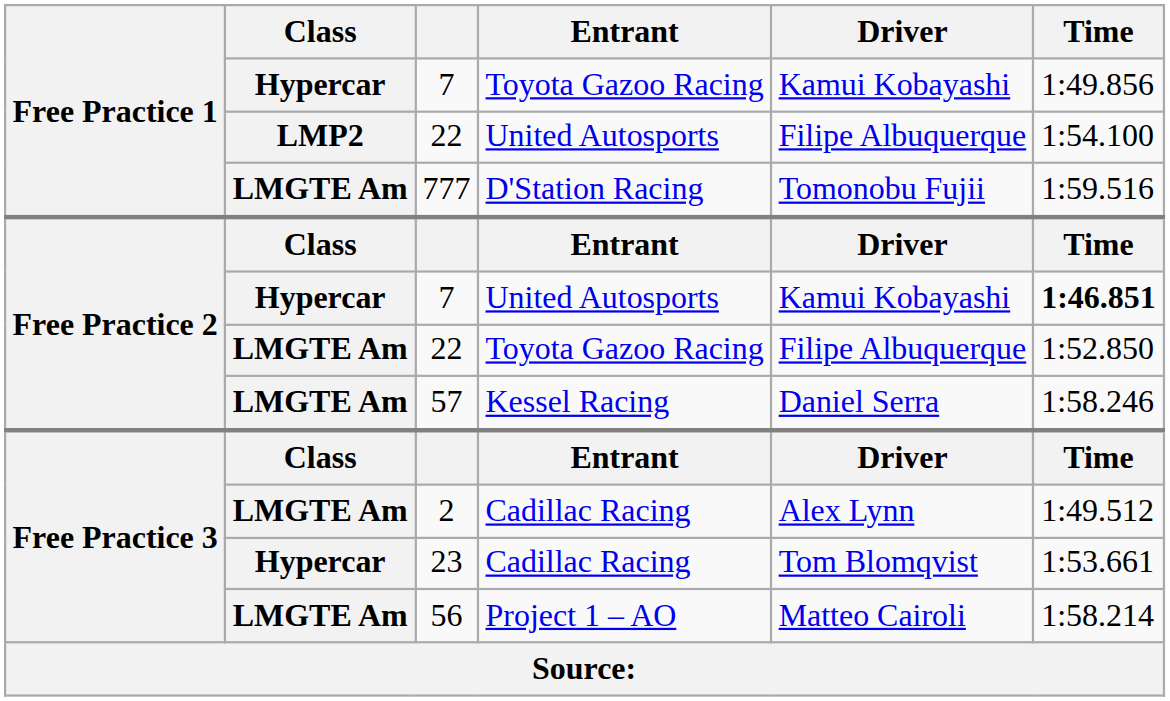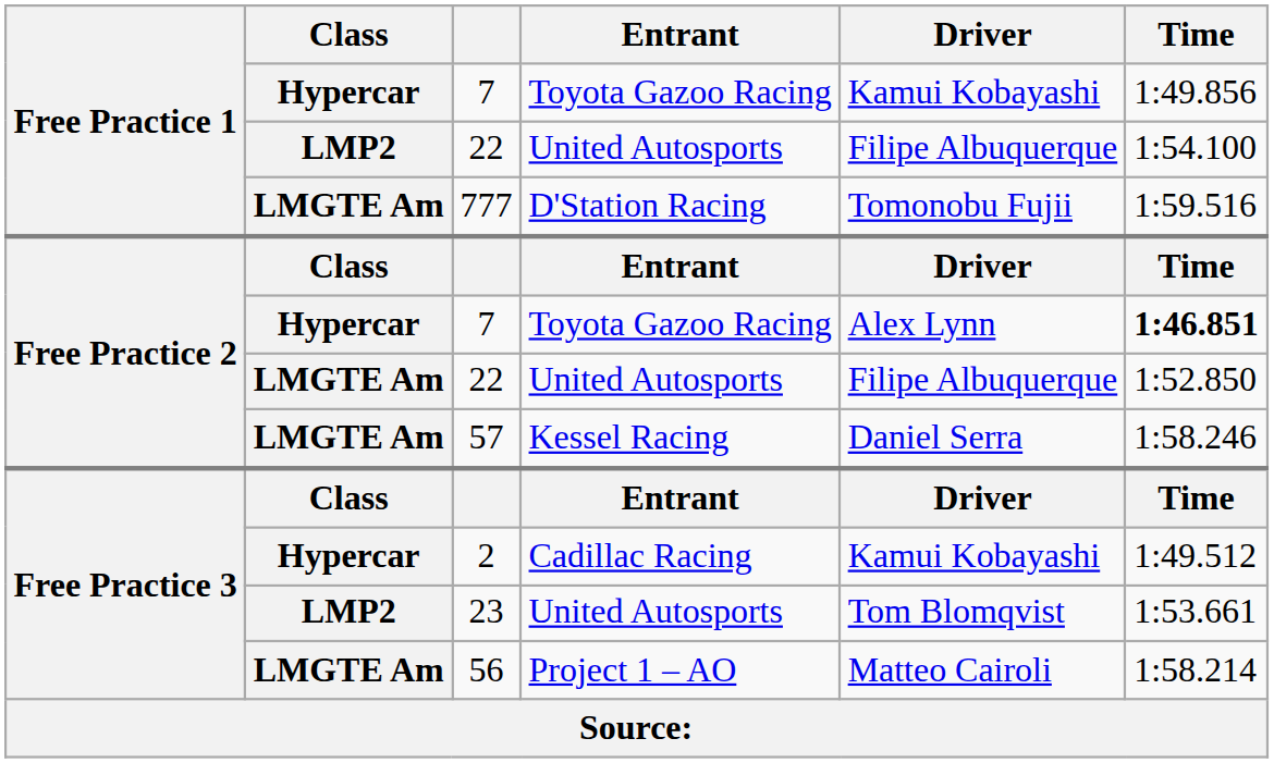 <table class="wikitable" style="font-size:90%;">
 <tr>
 <th rowspan="4">Free Practice 1</th>
 <th>Class</th>
 <th></th>
 <th>Entrant</th>
 <th>Driver</th>
 <th>Time</th>
 </tr>
 <tr>
 <th>Hypercar</th>
 <td style="text-align:center;">7</td>
 <td> <a href='#'>Toyota Gazoo Racing</a></td>
 <td> <a href='#'>Kamui Kobayashi</a></td>
 <td>1:49.856</td>
 </tr>
 <tr>
 <th>LMP2</th>
 <td style="text-align:center;">22</td>
 <td> <a href='#'>United Autosports</a></td>
 <td> <a href='#'>Filipe Albuquerque</a></td>
 <td>1:54.100</td>
 </tr>
 <tr>
 <th>LMGTE Am</th>
 <td style="text-align:center;">777</td>
 <td> <a href='#'>D'Station Racing</a></td>
 <td> <a href='#'>Tomonobu Fujii</a></td>
 <td>1:59.516</td>
 </tr>
 <tr style="border-top:2px solid #808080">
 <th rowspan="4">Free Practice 2</th>
 <th>Class</th>
 <th></th>
 <th>Entrant</th>
 <th>Driver</th>
 <th>Time</th>
 </tr>
 <tr>
 <th>Hypercar</th>
 <td style="text-align:center;">7</td>
-<td> <a href='#'>United Autosports</a></td>
-<td> <a href='#'>Kamui Kobayashi</a></td>
+<td> <a href='#'>Toyota Gazoo Racing</a></td>
+<td> <a href='#'>Alex Lynn</a></td>
 <td><strong>1:46.851</strong></td>
 </tr>
 <tr>
 <th>LMGTE Am</th>
 <td style="text-align:center;">22</td>
-<td> <a href='#'>Toyota Gazoo Racing</a></td>
+<td> <a href='#'>United Autosports</a></td>
 <td> <a href='#'>Filipe Albuquerque</a></td>
 <td>1:52.850</td>
 </tr>
 <tr>
 <th>LMGTE Am</th>
 <td style="text-align:center;">57</td>
 <td> <a href='#'>Kessel Racing</a></td>
 <td> <a href='#'>Daniel Serra</a></td>
 <td>1:58.246</td>
 </tr>
 <tr style="border-top:2px solid #808080">
 <th rowspan="4">Free Practice 3</th>
 <th>Class</th>
 <th></th>
 <th>Entrant</th>
 <th>Driver</th>
 <th>Time</th>
 </tr>
 <tr>
-<th>LMGTE Am</th>
+<th>Hypercar</th>
 <td style="text-align:center;">2</td>
 <td> <a href='#'>Cadillac Racing</a></td>
-<td> <a href='#'>Alex Lynn</a></td>
+<td> <a href='#'>Kamui Kobayashi</a></td>
 <td>1:49.512</td>
 </tr>
 <tr>
-<th>Hypercar</th>
+<th>LMP2</th>
 <td style="text-align:center;">23</td>
-<td> <a href='#'>Cadillac Racing</a></td>
+<td> <a href='#'>United Autosports</a></td>
 <td> <a href='#'>Tom Blomqvist</a></td>
 <td>1:53.661</td>
 </tr>
 <tr>
 <th>LMGTE Am</th>
 <td style="text-align:center;">56</td>
 <td> <a href='#'>Project 1 – AO</a></td>
 <td> <a href='#'>Matteo Cairoli</a></td>
 <td>1:58.214</td>
 </tr>
 <tr>
 <th colspan="6">Source:</th>
 </tr>
 </table>
